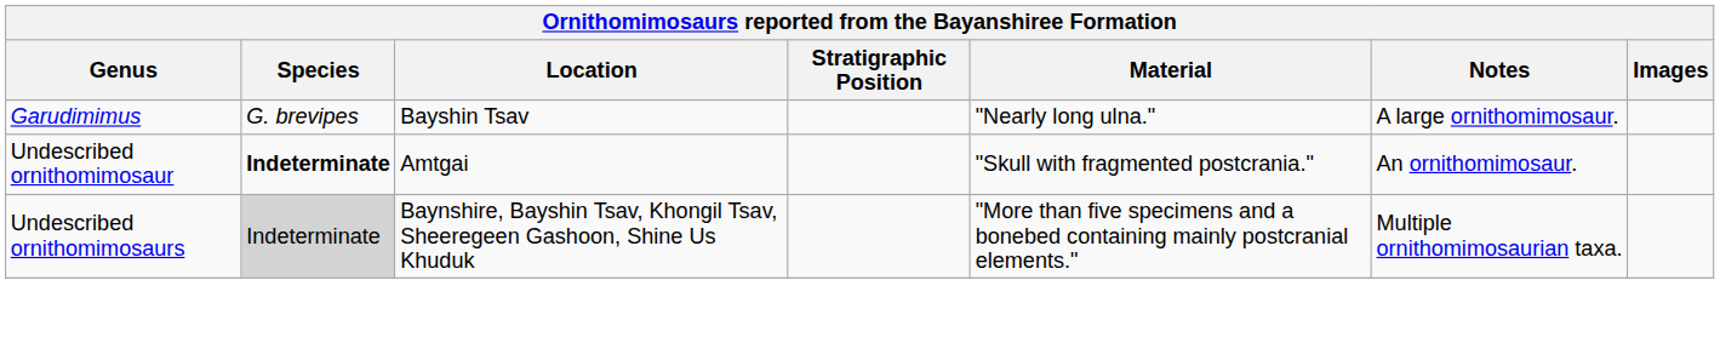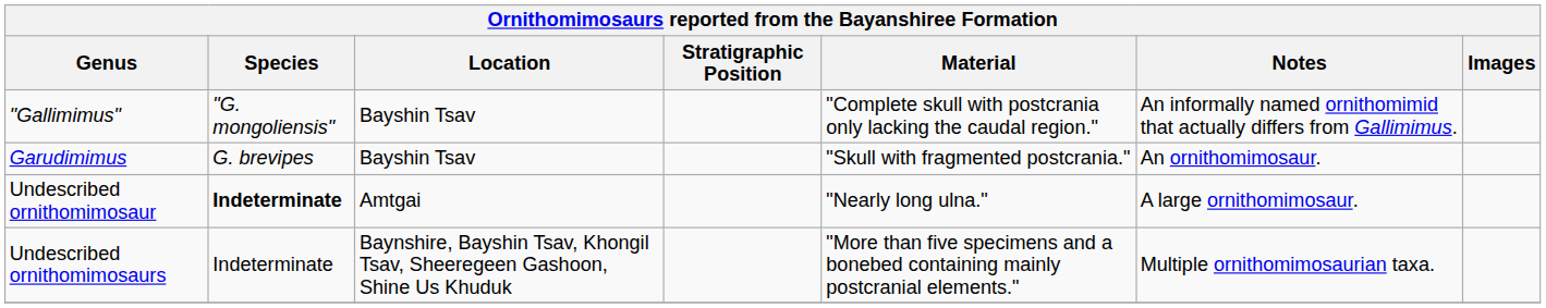 <table class="wikitable" align="center">
 <tr>
 <th colspan="7" align="center"><strong><a href='#'>Ornithomimosaurs</a> reported from the Bayanshiree Formation</strong></th>
 </tr>
 <tr>
 <th>Genus</th>
 <th>Species</th>
 <th>Location</th>
 <th>Stratigraphic Position</th>
 <th>Material</th>
 <th>Notes</th>
 <th>Images</th>
 </tr>
 <tr>
+<td><em>"Gallimimus"</em></td>
+<td><em>"G. mongoliensis"</em></td>
+<td>Bayshin Tsav</td>
+<td></td>
+<td>"Complete skull with postcrania only lacking the caudal region."</td>
+<td>An informally named <a href='#'>ornithomimid</a> that actually differs from <em><a href='#'>Gallimimus</a></em>.</td>
+<td></td>
+</tr>
+<tr>
 <td><em><a href='#'>Garudimimus</a></em></td>
 <td><em>G. brevipes</em></td>
 <td>Bayshin Tsav</td>
 <td></td>
-<td>"Nearly  long ulna."</td>
-<td>A large <a href='#'>ornithomimosaur</a>.</td>
+<td>"Skull with fragmented postcrania."</td>
+<td>An <a href='#'>ornithomimosaur</a>.</td>
 <td></td>
 </tr>
 <tr>
 <td>Undescribed <a href='#'>ornithomimosaur</a></td>
 <td><strong>Indeterminate</strong></td>
 <td>Amtgai</td>
 <td></td>
-<td>"Skull with fragmented postcrania."</td>
-<td>An <a href='#'>ornithomimosaur</a>.</td>
+<td>"Nearly  long ulna."</td>
+<td>A large <a href='#'>ornithomimosaur</a>.</td>
 <td></td>
 </tr>
 <tr>
 <td>Undescribed <a href='#'>ornithomimosaurs</a></td>
-<td style="background: lightgrey;">Indeterminate</td>
+<td>Indeterminate</td>
 <td>Baynshire, Bayshin Tsav, Khongil Tsav, Sheeregeen Gashoon, Shine Us Khuduk</td>
 <td></td>
 <td>"More than five specimens and a bonebed containing mainly postcranial elements."</td>
 <td>Multiple <a href='#'>ornithomimosaurian</a> taxa.</td>
 <td></td>
 </tr>
 <tr>
 </tr>
 </table>
